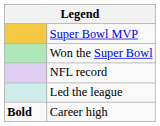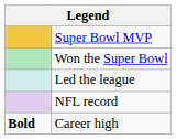 <table class="wikitable">
 <tr>
 <th colspan="2">Legend</th>
 </tr>
 <tr>
 <td style="background:#f4c842; width:3em;"></td>
 <td><a href='#'>Super Bowl MVP</a></td>
 </tr>
 <tr>
 <td style="background:#afe6ba; width:3em;"></td>
 <td>Won the <a href='#'>Super Bowl</a></td>
 </tr>
 <tr>
+<td style="background:#cfecec; width:3em;"></td>
+<td>Led the league</td>
+</tr>
+<tr>
 <td style="background:#e0cef2; width:3em;"></td>
 <td>NFL record</td>
-</tr>
-<tr>
-<td style="background:#cfecec; width:3em;"></td>
-<td>Led the league</td>
 </tr>
 <tr>
 <td style="width:3em;"><strong>Bold</strong></td>
 <td>Career high</td>
 </tr>
 </table>
